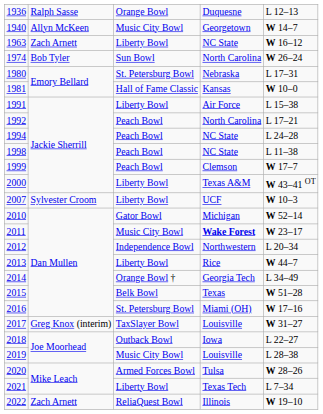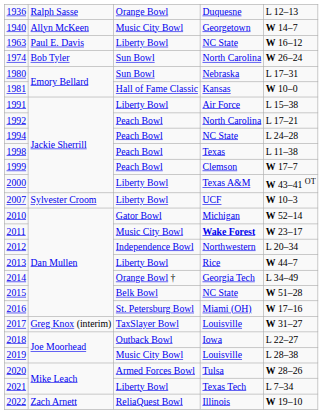 <table class="wikitable">
 <tr>
 <td><a href='#'>1936</a></td>
 <td><a href='#'>Ralph Sasse</a></td>
 <td><a href='#'>Orange Bowl</a></td>
 <td><a href='#'>Duquesne</a></td>
 <td>L 12–13</td>
 </tr>
 <tr>
 <td><a href='#'>1940</a></td>
 <td><a href='#'>Allyn McKeen</a></td>
 <td><a href='#'>Music City Bowl</a></td>
 <td><a href='#'>Georgetown</a></td>
 <td><strong>W</strong> 14–7</td>
 </tr>
 <tr>
 <td><a href='#'>1963</a></td>
-<td rowspan="1"><a href='#'>Zach Arnett</a></td>
+<td><a href='#'>Paul E. Davis</a></td>
 <td><a href='#'>Liberty Bowl</a></td>
 <td><a href='#'>NC State</a></td>
 <td><strong>W</strong> 16–12</td>
 </tr>
 <tr>
 <td><a href='#'>1974</a></td>
 <td><a href='#'>Bob Tyler</a></td>
 <td><a href='#'>Sun Bowl</a></td>
 <td><a href='#'>North Carolina</a></td>
 <td><strong>W</strong> 26–24</td>
 </tr>
 <tr>
 <td><a href='#'>1980</a></td>
 <td rowspan="2"><a href='#'>Emory Bellard</a></td>
-<td><a href='#'>St. Petersburg Bowl</a></td>
+<td><a href='#'>Sun Bowl</a></td>
 <td><a href='#'>Nebraska</a></td>
 <td>L 17–31</td>
 </tr>
 <tr>
 <td><a href='#'>1981</a></td>
 <td><a href='#'>Hall of Fame Classic</a></td>
 <td><a href='#'>Kansas</a></td>
 <td><strong>W</strong> 10–0</td>
 </tr>
 <tr>
 <td><a href='#'>1991</a></td>
 <td rowspan="6"><a href='#'>Jackie Sherrill</a></td>
 <td><a href='#'>Liberty Bowl</a></td>
 <td><a href='#'>Air Force</a></td>
 <td>L 15–38</td>
 </tr>
 <tr>
 <td><a href='#'>1992</a></td>
 <td><a href='#'>Peach Bowl</a></td>
 <td><a href='#'>North Carolina</a></td>
 <td>L 17–21</td>
 </tr>
 <tr>
 <td><a href='#'>1994</a></td>
 <td><a href='#'>Peach Bowl</a></td>
 <td><a href='#'>NC State</a></td>
 <td>L 24–28</td>
 </tr>
 <tr>
 <td><a href='#'>1998</a></td>
 <td><a href='#'>Peach Bowl</a></td>
-<td><a href='#'>NC State</a></td>
+<td><a href='#'>Texas</a></td>
 <td>L 11–38</td>
 </tr>
 <tr>
 <td><a href='#'>1999</a></td>
 <td><a href='#'>Peach Bowl</a></td>
 <td><a href='#'>Clemson</a></td>
 <td><strong>W</strong> 17–7</td>
 </tr>
 <tr>
 <td><a href='#'>2000</a></td>
 <td><a href='#'>Liberty Bowl</a></td>
 <td><a href='#'>Texas A&M</a></td>
 <td><strong>W</strong> 43–41 <sup>OT</sup></td>
 </tr>
 <tr>
 <td><a href='#'>2007</a></td>
 <td><a href='#'>Sylvester Croom</a></td>
 <td><a href='#'>Liberty Bowl</a></td>
 <td><a href='#'>UCF</a></td>
 <td><strong>W</strong> 10–3</td>
 </tr>
 <tr>
 <td><a href='#'>2010</a></td>
 <td rowspan="7"><a href='#'>Dan Mullen</a></td>
 <td><a href='#'>Gator Bowl</a></td>
 <td><a href='#'>Michigan</a></td>
 <td><strong>W</strong> 52–14</td>
 </tr>
 <tr>
 <td><a href='#'>2011</a></td>
 <td><a href='#'>Music City Bowl</a></td>
 <td><strong><a href='#'>Wake Forest</a></strong></td>
 <td><strong>W</strong> 23–17</td>
 </tr>
 <tr>
 <td><a href='#'>2012</a></td>
 <td><a href='#'>Independence Bowl</a></td>
 <td><a href='#'>Northwestern</a></td>
 <td>L 20–34</td>
 </tr>
 <tr>
 <td><a href='#'>2013</a></td>
 <td><a href='#'>Liberty Bowl</a></td>
 <td><a href='#'>Rice</a></td>
 <td><strong>W</strong> 44–7</td>
 </tr>
 <tr>
 <td><a href='#'>2014</a></td>
 <td><a href='#'>Orange Bowl</a> †</td>
 <td><a href='#'>Georgia Tech</a></td>
 <td>L 34–49</td>
 </tr>
 <tr>
 <td><a href='#'>2015</a></td>
 <td><a href='#'>Belk Bowl</a></td>
-<td><a href='#'>Texas</a></td>
+<td><a href='#'>NC State</a></td>
 <td><strong>W</strong> 51–28</td>
 </tr>
 <tr>
 <td><a href='#'>2016</a></td>
 <td><a href='#'>St. Petersburg Bowl</a></td>
 <td><a href='#'>Miami (OH)</a></td>
 <td><strong>W</strong> 17–16</td>
 </tr>
 <tr>
 <td><a href='#'>2017</a></td>
 <td><a href='#'>Greg Knox</a> (interim)</td>
 <td><a href='#'>TaxSlayer Bowl</a></td>
 <td><a href='#'>Louisville</a></td>
 <td><strong>W</strong> 31–27</td>
 </tr>
 <tr>
 <td><a href='#'>2018</a></td>
 <td rowspan="2"><a href='#'>Joe Moorhead</a></td>
 <td><a href='#'>Outback Bowl</a></td>
 <td><a href='#'>Iowa</a></td>
 <td>L 22–27</td>
 </tr>
 <tr>
 <td><a href='#'>2019</a></td>
 <td><a href='#'>Music City Bowl</a></td>
 <td><a href='#'>Louisville</a></td>
 <td>L 28–38</td>
 </tr>
 <tr>
 <td><a href='#'>2020</a></td>
 <td rowspan="2"><a href='#'>Mike Leach</a></td>
 <td><a href='#'>Armed Forces Bowl</a></td>
 <td><a href='#'>Tulsa</a></td>
 <td><strong>W</strong> 28–26</td>
 </tr>
 <tr>
 <td><a href='#'>2021</a></td>
 <td><a href='#'>Liberty Bowl</a></td>
 <td><a href='#'>Texas Tech</a></td>
 <td>L 7–34</td>
 </tr>
 <tr>
 <td><a href='#'>2022</a></td>
 <td rowspan="1"><a href='#'>Zach Arnett</a></td>
 <td><a href='#'>ReliaQuest Bowl</a></td>
 <td><a href='#'>Illinois</a></td>
 <td><strong>W</strong> 19–10</td>
 </tr>
 </table>
